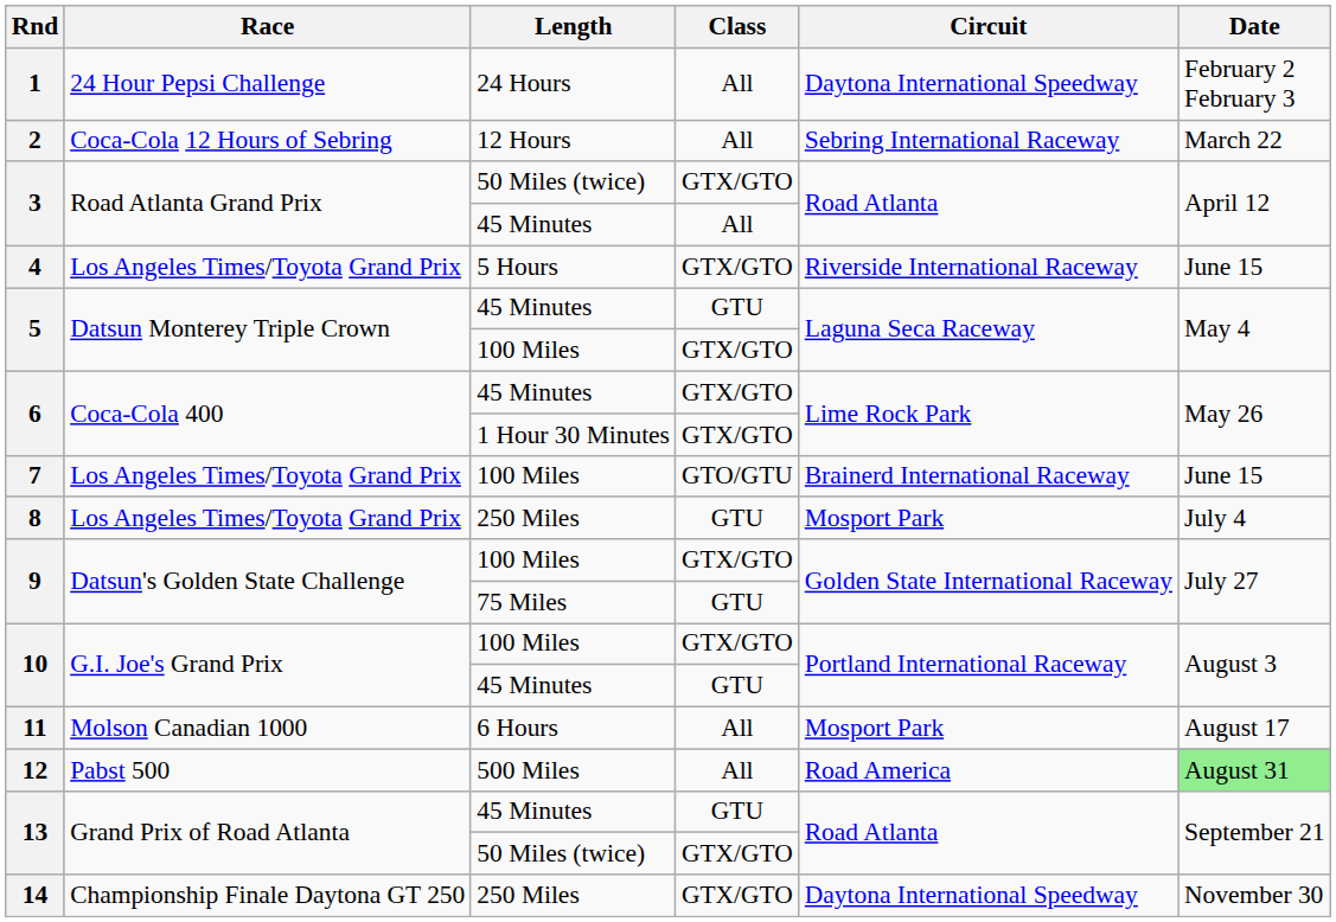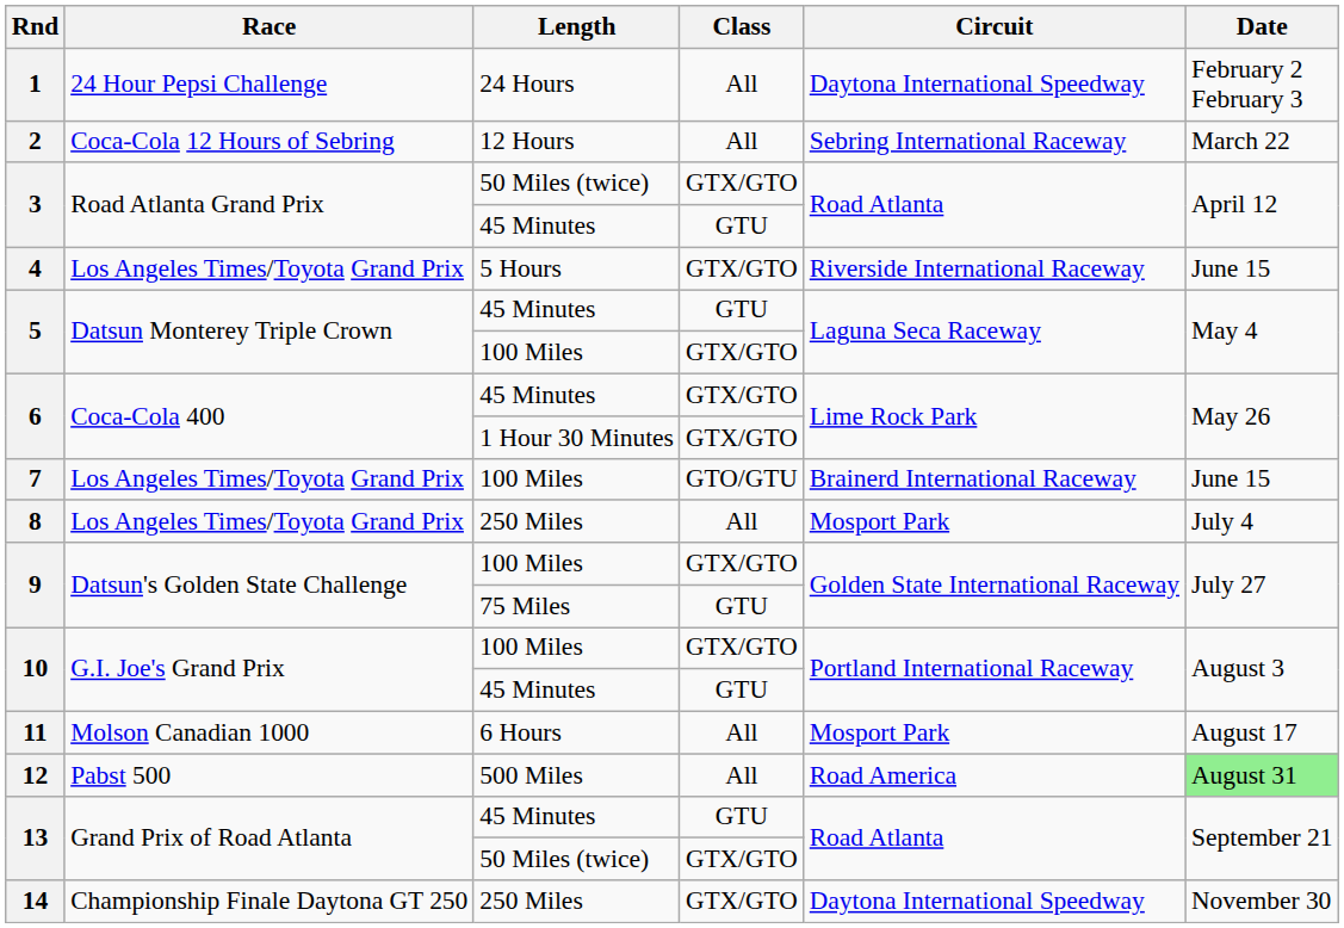 <table class="wikitable" style="font-size: 90%;">
 <tr>
 <th>Rnd</th>
 <th>Race</th>
 <th>Length</th>
 <th>Class</th>
 <th>Circuit</th>
 <th>Date</th>
 </tr>
 <tr>
 <th>1</th>
 <td><a href='#'>24 Hour Pepsi Challenge</a></td>
 <td>24 Hours</td>
 <td align="center">All</td>
 <td><a href='#'>Daytona International Speedway</a></td>
 <td>February 2<br>February 3</td>
 </tr>
 <tr>
 <th>2</th>
 <td><a href='#'>Coca-Cola</a> <a href='#'>12 Hours of Sebring</a></td>
 <td>12 Hours</td>
 <td align="center">All</td>
 <td><a href='#'>Sebring International Raceway</a></td>
 <td>March 22</td>
 </tr>
 <tr>
 <th rowspan=2>3</th>
 <td rowspan=2>Road Atlanta Grand Prix</td>
 <td>50 Miles (twice)</td>
 <td align="center">GTX/GTO</td>
 <td rowspan=2><a href='#'>Road Atlanta</a></td>
 <td rowspan=2>April 12</td>
 </tr>
 <tr>
 <td>45 Minutes</td>
-<td align="center">All</td>
+<td align="center">GTU</td>
 </tr>
 <tr>
 <th>4</th>
 <td><a href='#'>Los Angeles Times</a>/<a href='#'>Toyota</a> <a href='#'>Grand Prix</a></td>
 <td>5 Hours</td>
 <td align="center">GTX/GTO</td>
 <td><a href='#'>Riverside International Raceway</a></td>
 <td>June 15</td>
 </tr>
 <tr>
 <th rowspan=2>5</th>
 <td rowspan=2><a href='#'>Datsun</a> Monterey Triple Crown</td>
 <td>45 Minutes</td>
 <td align="center">GTU</td>
 <td rowspan=2><a href='#'>Laguna Seca Raceway</a></td>
 <td rowspan=2>May 4</td>
 </tr>
 <tr>
 <td>100 Miles</td>
 <td align="center">GTX/GTO</td>
 </tr>
 <tr>
 <th rowspan=2>6</th>
 <td rowspan=2><a href='#'>Coca-Cola</a> 400</td>
 <td>45 Minutes</td>
 <td align="center">GTX/GTO</td>
 <td rowspan=2><a href='#'>Lime Rock Park</a></td>
 <td rowspan=2>May 26</td>
 </tr>
 <tr>
 <td>1 Hour 30 Minutes</td>
 <td align="center">GTX/GTO</td>
 </tr>
 <tr>
 <th>7</th>
 <td><a href='#'>Los Angeles Times</a>/<a href='#'>Toyota</a> <a href='#'>Grand Prix</a></td>
 <td>100 Miles</td>
 <td align="center">GTO/GTU</td>
 <td><a href='#'>Brainerd International Raceway</a></td>
 <td>June 15</td>
 </tr>
 <tr>
 <th>8</th>
 <td><a href='#'>Los Angeles Times</a>/<a href='#'>Toyota</a> <a href='#'>Grand Prix</a></td>
 <td>250 Miles</td>
-<td align="center">GTU</td>
+<td align="center">All</td>
 <td><a href='#'>Mosport Park</a></td>
 <td>July 4</td>
 </tr>
 <tr>
 <th rowspan=2>9</th>
 <td rowspan=2><a href='#'>Datsun</a>'s Golden State Challenge</td>
 <td>100 Miles</td>
 <td align="center">GTX/GTO</td>
 <td rowspan=2><a href='#'>Golden State International Raceway</a></td>
 <td rowspan=2>July 27</td>
 </tr>
 <tr>
 <td>75 Miles</td>
 <td align="center">GTU</td>
 </tr>
 <tr>
 <th rowspan=2>10</th>
 <td rowspan=2><a href='#'>G.I. Joe's</a> Grand Prix</td>
 <td>100 Miles</td>
 <td align="center">GTX/GTO</td>
 <td rowspan=2><a href='#'>Portland International Raceway</a></td>
 <td rowspan=2>August 3</td>
 </tr>
 <tr>
 <td>45 Minutes</td>
 <td align="center">GTU</td>
 </tr>
 <tr>
 <th>11</th>
 <td><a href='#'>Molson</a> Canadian 1000</td>
 <td>6 Hours</td>
 <td align="center">All</td>
 <td><a href='#'>Mosport Park</a></td>
 <td>August 17</td>
 </tr>
 <tr>
 <th>12</th>
 <td><a href='#'>Pabst</a> 500</td>
 <td>500 Miles</td>
 <td align="center">All</td>
 <td><a href='#'>Road America</a></td>
 <td style="background: lightgreen;">August 31</td>
 </tr>
 <tr>
 <th rowspan=2>13</th>
 <td rowspan=2>Grand Prix of Road Atlanta</td>
 <td>45 Minutes</td>
 <td align="center">GTU</td>
 <td rowspan=2><a href='#'>Road Atlanta</a></td>
 <td rowspan=2>September 21</td>
 </tr>
 <tr>
 <td>50 Miles (twice)</td>
 <td align="center">GTX/GTO</td>
 </tr>
 <tr>
 <th>14</th>
 <td>Championship Finale Daytona GT 250</td>
 <td>250 Miles</td>
 <td align="center">GTX/GTO</td>
 <td><a href='#'>Daytona International Speedway</a></td>
 <td>November 30</td>
 </tr>
 </table>
